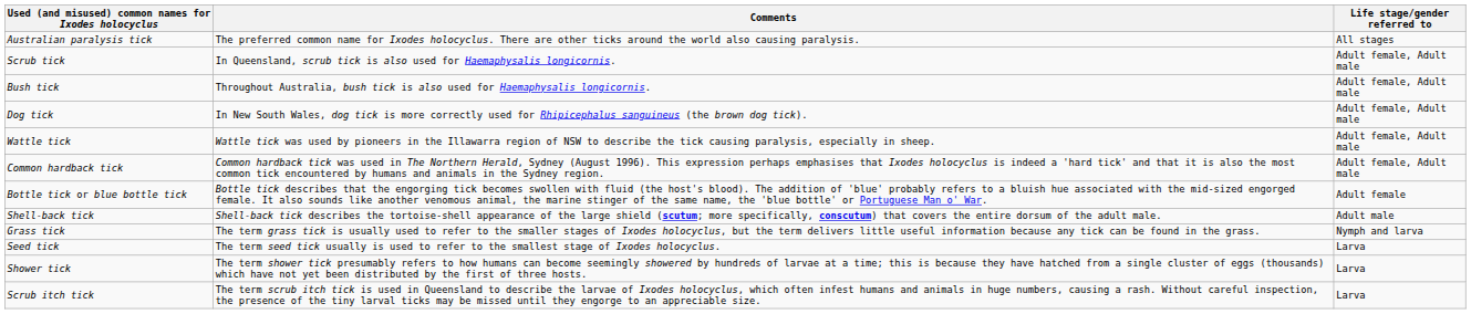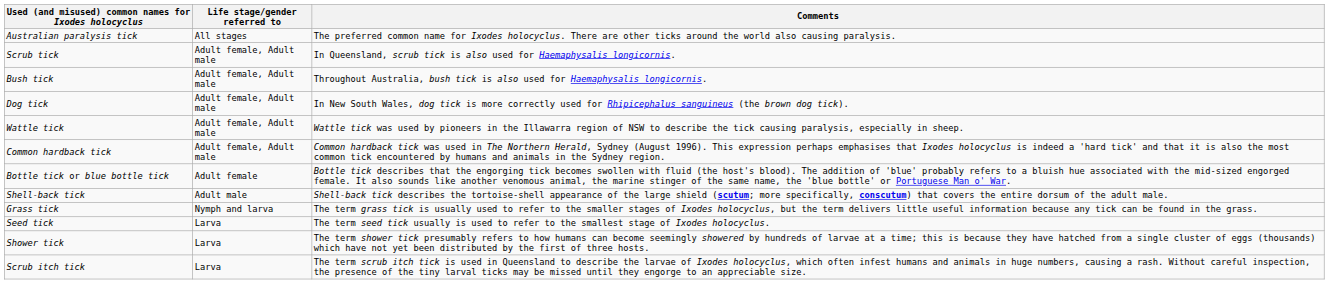 <table class="wikitable">
 <tr>
 <th>Used (and misused) common names for <em>Ixodes holocyclus</em></th>
+<th>Life stage/gender referred to</th>
 <th>Comments</th>
-<th>Life stage/gender referred to</th>
 </tr>
 <tr>
 <td><em>Australian paralysis tick</em></td>
+<td>All stages</td>
 <td>The preferred common name for <em>Ixodes holocyclus</em>. There are other ticks around the world also causing paralysis.</td>
-<td>All stages</td>
 </tr>
 <tr>
 <td><em>Scrub tick</em></td>
+<td>Adult female, Adult male</td>
 <td>In Queensland, <em>scrub tick</em> is <em>also</em> used for <em><a href='#'>Haemaphysalis longicornis</a></em>.</td>
-<td>Adult female, Adult male</td>
 </tr>
 <tr>
 <td><em>Bush tick</em></td>
+<td>Adult female, Adult male</td>
 <td>Throughout Australia, <em>bush tick</em> is <em>also</em> used for <em><a href='#'>Haemaphysalis longicornis</a></em>.</td>
-<td>Adult female, Adult male</td>
 </tr>
 <tr>
 <td><em>Dog tick</em></td>
+<td>Adult female, Adult male</td>
 <td>In New South Wales, <em>dog tick</em> is more correctly used for <em><a href='#'>Rhipicephalus sanguineus</a></em> (the <em>brown dog tick</em>).</td>
-<td>Adult female, Adult male</td>
 </tr>
 <tr>
 <td><em>Wattle tick</em></td>
+<td>Adult female, Adult male</td>
 <td><em>Wattle tick</em> was used by pioneers in the Illawarra region of NSW to describe the tick causing paralysis, especially in sheep.</td>
-<td>Adult female, Adult male</td>
 </tr>
 <tr>
 <td><em>Common hardback tick</em></td>
+<td>Adult female, Adult male</td>
 <td><em>Common hardback tick</em> was used in <em>The Northern Herald</em>, Sydney (August 1996). This expression perhaps emphasises that <em>Ixodes holocyclus</em> is indeed a 'hard tick' and that it is also the most common tick encountered by humans and animals in the Sydney region.</td>
-<td>Adult female, Adult male</td>
 </tr>
 <tr>
 <td><em>Bottle tick</em> or <em>blue bottle tick</em></td>
+<td>Adult female</td>
 <td><em>Bottle tick</em> describes that the engorging tick becomes swollen with fluid (the host's blood). The addition of 'blue' probably refers to a bluish hue associated with the mid-sized engorged female. It also sounds like another venomous animal, the marine stinger of the same name, the 'blue bottle' or <a href='#'>Portuguese Man o' War</a>.</td>
-<td>Adult female</td>
 </tr>
 <tr>
 <td><em>Shell-back tick</em></td>
+<td>Adult male</td>
 <td><em>Shell-back tick</em> describes the tortoise-shell appearance of the large shield (<strong><a href='#'>scutum</a></strong>; more specifically, <strong><a href='#'>conscutum</a></strong>) that covers the entire dorsum of the adult male.</td>
-<td>Adult male</td>
 </tr>
 <tr>
 <td><em>Grass tick</em></td>
+<td>Nymph and larva</td>
 <td>The term <em>grass tick</em> is usually used to refer to the smaller stages of <em>Ixodes holocyclus</em>, but the term delivers little useful information because any tick can be found in the grass.</td>
-<td>Nymph and larva</td>
 </tr>
 <tr>
 <td><em>Seed tick</em></td>
+<td>Larva</td>
 <td>The term <em>seed tick</em> usually is used to refer to the smallest stage of <em>Ixodes holocyclus</em>.</td>
-<td>Larva</td>
 </tr>
 <tr>
 <td><em>Shower tick</em></td>
+<td>Larva</td>
 <td>The term <em>shower tick</em> presumably refers to how humans can become seemingly <em>showered</em> by hundreds of larvae at a time; this is because they have hatched from a single cluster of eggs (thousands) which have not yet been distributed by the first of three hosts.</td>
-<td>Larva</td>
 </tr>
 <tr>
 <td><em>Scrub itch tick</em></td>
+<td>Larva</td>
 <td>The term <em>scrub itch tick</em> is used in Queensland to describe the larvae of <em>Ixodes holocyclus</em>, which often infest humans and animals in huge numbers, causing a rash. Without careful inspection, the presence of the tiny larval ticks may be missed until they engorge to an appreciable size.</td>
-<td>Larva</td>
 </tr>
 </table>
